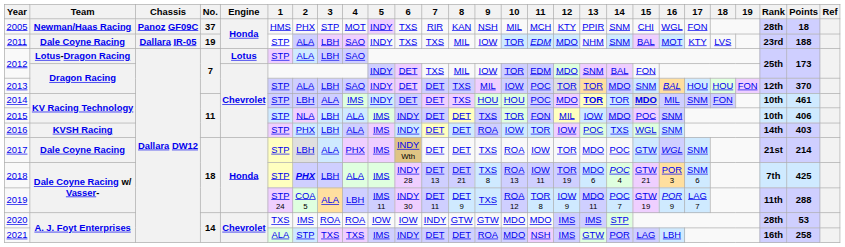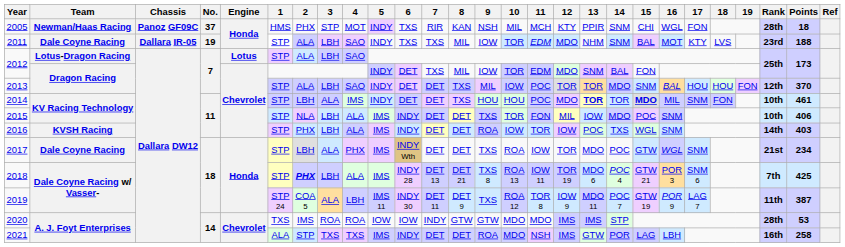 <table class="wikitable" style="text-align:center; font-size:85%">
 <tr>
 <th>Year</th>
 <th>Team</th>
 <th>Chassis</th>
 <th>No.</th>
 <th>Engine</th>
 <th>1</th>
 <th>2</th>
 <th>3</th>
 <th>4</th>
 <th>5</th>
 <th>6</th>
 <th>7</th>
 <th>8</th>
 <th>9</th>
 <th>10</th>
 <th>11</th>
 <th>12</th>
 <th>13</th>
 <th>14</th>
 <th>15</th>
 <th>16</th>
 <th>17</th>
 <th>18</th>
 <th>19</th>
 <th>Rank</th>
 <th>Points</th>
 <th>Ref</th>
 </tr>
 <tr>
 <td><a href='#'>2005</a></td>
 <th nowrap><a href='#'>Newman/Haas Racing</a></th>
 <th nowrap><a href='#'>Panoz</a> <a href='#'>GF09C</a></th>
 <th>37</th>
 <th rowspan=2><a href='#'>Honda</a></th>
 <td><a href='#'>HMS</a></td>
 <td><a href='#'>PHX</a></td>
 <td><a href='#'>STP</a></td>
 <td><a href='#'>MOT</a></td>
 <td style="background:#EFCFFF;"><a href='#'>INDY</a><br></td>
 <td><a href='#'>TXS</a></td>
 <td><a href='#'>RIR</a></td>
 <td><a href='#'>KAN</a></td>
 <td><a href='#'>NSH</a></td>
 <td><a href='#'>MIL</a></td>
 <td><a href='#'>MCH</a></td>
 <td><a href='#'>KTY</a></td>
 <td><a href='#'>PPIR</a></td>
 <td><a href='#'>SNM</a></td>
 <td><a href='#'>CHI</a></td>
 <td><a href='#'>WGL</a></td>
 <td><a href='#'>FON</a></td>
 <td colspan=2></td>
 <th style="background:#CFCFFF;">28th</th>
 <th style="background:#CFCFFF;">18</th>
 <th></th>
 </tr>
 <tr>
 <td><a href='#'>2011</a></td>
 <th nowrap><a href='#'>Dale Coyne Racing</a></th>
 <th nowrap><a href='#'>Dallara</a> <a href='#'>IR-05</a></th>
 <th>19</th>
 <td style="background:#FFFFFF;"><a href='#'>STP</a><br></td>
 <td style="background:#CFCFFF;"><a href='#'>ALA</a><br></td>
 <td style="background:#EFCFFF;"><a href='#'>LBH</a><br></td>
 <td style="background:#EFCFFF;"><a href='#'>SAO</a><br></td>
 <td><a href='#'>INDY</a></td>
 <td><a href='#'>TXS</a></td>
 <td><a href='#'>TXS</a></td>
 <td><a href='#'>MIL</a></td>
 <td><a href='#'>IOW</a></td>
 <td style="background:#CFEAFF;"><a href='#'>TOR</a><br></td>
 <td style="background:#CFEAFF;"><em><a href='#'>EDM</a></em><br></td>
 <td style="background:#CFEAFF;"><a href='#'>MDO</a><br></td>
 <td><a href='#'>NHM</a></td>
 <td style="background:#CFEAFF;"><a href='#'>SNM</a><br></td>
 <td style="background:#EFCFFF;"><a href='#'>BAL</a><br></td>
 <td style="background:#CFEAFF;"><a href='#'>MOT</a><br></td>
 <td><a href='#'>KTY</a></td>
 <td><a href='#'>LVS</a></td>
 <td></td>
 <th style="background:#CFCFFF;">23rd</th>
 <th style="background:#CFCFFF;">188</th>
 <th></th>
 </tr>
 <tr>
 <td rowspan=2><a href='#'>2012</a></td>
 <th nowrap><a href='#'>Lotus</a>-<a href='#'>Dragon Racing</a></th>
 <th rowspan=11 nowrap><a href='#'>Dallara</a> <a href='#'>DW12</a></th>
 <th rowspan=3>7</th>
 <th nowrap><a href='#'>Lotus</a></th>
 <td style="background:#EFCFFF;"><a href='#'>STP</a><br></td>
 <td style="background:#CFEAFF;"><a href='#'>ALA</a><br></td>
 <td style="background:#CFCFFF;"><a href='#'>LBH</a><br></td>
 <td style="background:#CFCFFF;"><a href='#'>SAO</a><br></td>
 <td colspan=15></td>
 <th rowspan=2 style="background:#CFCFFF;">25th</th>
 <th rowspan=2 style="background:#CFCFFF;">173</th>
 <th rowspan=2></th>
 </tr>
 <tr>
 <th rowspan=2 nowrap><a href='#'>Dragon Racing</a></th>
 <th rowspan=5><a href='#'>Chevrolet</a></th>
 <td colspan=4></td>
 <td style="background:#CFCFFF;"><a href='#'>INDY</a><br></td>
 <td style="background:#EFCFFF;"><a href='#'>DET</a><br></td>
 <td><a href='#'>TXS</a></td>
 <td><a href='#'>MIL</a></td>
 <td><a href='#'>IOW</a></td>
 <td style="background:#CFCFFF;"><a href='#'>TOR</a><br></td>
 <td style="background:#CFCFFF;"><a href='#'>EDM</a><br></td>
 <td style="background:#DFFFDF;"><a href='#'>MDO</a><br></td>
 <td style="background:#EFCFFF;"><a href='#'>SNM</a><br></td>
 <td style="background:#EFCFFF;"><a href='#'>BAL</a><br></td>
 <td><a href='#'>FON</a></td>
 <td colspan=4></td>
 </tr>
 <tr>
 <td><a href='#'>2013</a></td>
 <td style="background:#CFCFFF;"><a href='#'>STP</a><br></td>
 <td style="background:#CFCFFF;"><a href='#'>ALA</a><br></td>
 <td style="background:#CFCFFF;"><a href='#'>LBH</a><br></td>
 <td style="background:#CFCFFF;"><a href='#'>SAO</a><br></td>
 <td style="background:#EFCFFF;"><a href='#'>INDY</a><br></td>
 <td style="background:#EFCFFF;"><a href='#'>DET</a><br></td>
 <td style="background:#CFCFFF;"><a href='#'>DET</a><br></td>
 <td style="background:#CFCFFF;"><a href='#'>TXS</a><br></td>
 <td style="background:#EFCFFF;"><a href='#'>MIL</a><br></td>
 <td style="background:#CFCFFF;"><a href='#'>IOW</a><br></td>
 <td style="background:#CFCFFF;"><a href='#'>POC</a><br></td>
 <td style="background:#DFDFDF;"><a href='#'>TOR</a><br></td>
 <td style="background:#FFDF9F;"><a href='#'>TOR</a><br></td>
 <td style="background:#CFCFFF;"><a href='#'>MDO</a><br></td>
 <td style="background:#CFEAFF;"><a href='#'>SNM</a><br></td>
 <td style="background:#FFDF9F;"><em><a href='#'>BAL</a></em><br></td>
 <td style="background:#CFEAFF;"><a href='#'>HOU</a><br></td>
 <td style="background:#DFFFDF;"><a href='#'>HOU</a><br></td>
 <td style="background:#EFCFFF;"><a href='#'>FON</a><br></td>
 <th style="background:#CFCFFF;">12th</th>
 <th style="background:#CFCFFF;">370</th>
 <th></th>
 </tr>
 <tr>
 <td><a href='#'>2014</a></td>
 <th rowspan=2 nowrap><a href='#'>KV Racing Technology</a></th>
 <th rowspan=3>11</th>
 <td style="background:#CFCFFF;"><a href='#'>STP</a><br></td>
 <td style="background:#CFCFFF;"><a href='#'>LBH</a><br></td>
 <td style="background:#CFCFFF;"><a href='#'>ALA</a><br></td>
 <td style="background:#DFFFDF;"><a href='#'>IMS</a><br></td>
 <td style="background:#CFEAFF;"><a href='#'>INDY</a><br></td>
 <td style="background:#CFCFFF;"><a href='#'>DET</a><br></td>
 <td style="background:#EFCFFF;"><a href='#'>DET</a><br></td>
 <td style="background:#EFCFFF;"><a href='#'>TXS</a><br></td>
 <td style="background:#DFFFDF;"><a href='#'>HOU</a><br></td>
 <td style="background:#DFFFDF;"><a href='#'>HOU</a><br></td>
 <td style="background:#CFCFFF;"><a href='#'>POC</a><br></td>
 <td style="background:#EFCFFF;"><a href='#'>MDO</a><br></td>
 <td style="background:#FFFFBF;"><strong><a href='#'>TOR</a></strong><br></td>
 <td style="background:#CFEAFF;"><a href='#'>TOR</a><br></td>
 <td style="background:#DFDFDF;"><strong><a href='#'>MDO</a></strong><br></td>
 <td style="background:#CFCFFF;"><a href='#'>MIL</a><br></td>
 <td style="background:#CFCFFF;"><a href='#'>SNM</a><br></td>
 <td style="background:#CFCFFF;"><a href='#'>FON</a><br></td>
 <td></td>
 <th style="background:#CFEAFF;">10th</th>
 <th style="background:#CFEAFF;">461</th>
 <th></th>
 </tr>
 <tr>
 <td><a href='#'>2015</a></td>
 <td style="background:#CFEAFF;"><a href='#'>STP</a><br></td>
 <td style="background:#EFCFFF;"><a href='#'>NLA</a><br></td>
 <td style="background:#CFEAFF;"><a href='#'>LBH</a><br></td>
 <td style="background:#CFEAFF;"><a href='#'>ALA</a><br></td>
 <td style="background:#DFFFDF;"><a href='#'>IMS</a><br></td>
 <td style="background:#CFCFFF;"><a href='#'>INDY</a><br></td>
 <td style="background:#CFCFFF;"><a href='#'>DET</a><br></td>
 <td style="background:#FFFFBF;"><a href='#'>DET</a><br></td>
 <td style="background:#CFCFFF;"><a href='#'>TXS</a><br></td>
 <td style="background:#DFFFDF;"><a href='#'>TOR</a><br></td>
 <td style="background:#CFCFFF;"><a href='#'>FON</a><br></td>
 <td style="background:#FFFFBF;"><a href='#'>MIL</a><br></td>
 <td style="background:#CFEAFF;"><a href='#'>IOW</a><br></td>
 <td style="background:#CFCFFF;"><a href='#'>MDO</a><br></td>
 <td style="background:#EFCFFF;"><a href='#'>POC</a><br></td>
 <td style="background:#CFCFFF;"><a href='#'>SNM</a><br></td>
 <td colspan=3></td>
 <th style="background:#CFEAFF;">10th</th>
 <th style="background:#CFEAFF;">406</th>
 <th></th>
 </tr>
 <tr>
 <td><a href='#'>2016</a></td>
 <th nowrap><a href='#'>KVSH Racing</a></th>
 <td style="background:#EFCFFF;"><a href='#'>STP</a><br></td>
 <td style="background:#CFEAFF;"><a href='#'>PHX</a><br></td>
 <td style="background:#CFEAFF;"><a href='#'>LBH</a><br></td>
 <td style="background:#CFCFFF;"><a href='#'>ALA</a><br></td>
 <td style="background:#EFCFFF;"><a href='#'>IMS</a><br></td>
 <td style="background:#CFEAFF;"><a href='#'>INDY</a><br></td>
 <td style="background:#FFFFBF;"><a href='#'>DET</a><br></td>
 <td style="background:#CFEAFF;"><a href='#'>DET</a><br></td>
 <td style="background:#CFCFFF;"><a href='#'>ROA</a><br></td>
 <td style="background:#CFEAFF;"><a href='#'>IOW</a><br></td>
 <td style="background:#CFEAFF;"><a href='#'>TOR</a><br></td>
 <td style="background:#EFCFFF;"><a href='#'>IOW</a><br></td>
 <td style="background:#DFFFDF;"><a href='#'>POC</a><br></td>
 <td style="background:#CFEAFF;"><a href='#'>TXS</a><br></td>
 <td style="background:#DFFFDF;"><a href='#'>WGL</a><br></td>
 <td style="background:#CFEAFF;"><a href='#'>SNM</a><br></td>
 <td colspan=3></td>
 <th style="background:#CFCFFF;">14th</th>
 <th style="background:#CFCFFF;">403</th>
 <th></th>
 </tr>
 <tr>
 <td><a href='#'>2017</a></td>
 <th nowrap><a href='#'>Dale Coyne Racing</a></th>
 <th rowspan=3>18</th>
 <th rowspan=3><a href='#'>Honda</a></th>
 <td style="background:#FFFFBF;"><a href='#'>STP</a><br></td>
 <td style="background:#DFDFDF;"><a href='#'>LBH</a><br></td>
 <td style="background:#CFEAFF;"><a href='#'>ALA</a><br></td>
 <td style="background:#EFCFFF;"><a href='#'>PHX</a><br></td>
 <td style="background:#EFCFFF;"><a href='#'>IMS</a><br></td>
 <td style="background:#DFC484;"><a href='#'>INDY</a><br><small>Wth</small></td>
 <td><a href='#'>DET</a></td>
 <td><a href='#'>DET</a></td>
 <td><a href='#'>TXS</a></td>
 <td><a href='#'>ROA</a></td>
 <td><a href='#'>IOW</a></td>
 <td><a href='#'>TOR</a></td>
 <td><a href='#'>MDO</a></td>
 <td><a href='#'>POC</a></td>
 <td style="background:#CFEAFF;"><a href='#'>GTW</a><br></td>
 <td style="background:#CFCFFF;"><em><a href='#'>WGL</a></em><br></td>
 <td style="background:#CFEAFF;"><a href='#'>SNM</a><br></td>
 <td colspan=2></td>
 <th style="background:#CFCFFF;">21st</th>
-<th style="background:#CFCFFF;">214</th>
+<th style="background:#CFCFFF;">234</th>
 <th></th>
 </tr>
 <tr>
 <td><a href='#'>2018</a></td>
 <th rowspan=2 nowrap><a href='#'>Dale Coyne Racing</a> w/<br><a href='#'>Vasser</a>-</th>
 <td style="background:#FFFFBF;"><a href='#'>STP</a><br></td>
 <td style="background:#CFCFFF;"><strong><em><a href='#'>PHX</a></em></strong><br></td>
 <td style="background:#CFCFFF;"><a href='#'>LBH</a><br></td>
 <td style="background:#DFFFDF;"><a href='#'>ALA</a><br></td>
 <td style="background:#DFFFDF;"><a href='#'>IMS</a><br></td>
 <td style="background:#EFCFFF;"><a href='#'>INDY</a><br><small>28</small></td>
 <td style="background:#CFCFFF;"><a href='#'>DET</a><br><small>13</small></td>
 <td style="background:#CFCFFF;"><a href='#'>DET</a><br><small>21</small></td>
 <td style="background:#CFEAFF;"><a href='#'>TXS</a><br><small>8</small></td>
 <td style="background:#CFCFFF;"><a href='#'>ROA</a><br><small>13</small></td>
 <td style="background:#CFCFFF;"><a href='#'>IOW</a><br><small>11</small></td>
 <td style="background:#CFCFFF;"><a href='#'>TOR</a><br><small>19</small></td>
 <td style="background:#CFEAFF;"><a href='#'>MDO</a><br><small>6</small></td>
 <td style="background:#DFFFDF;"><em><a href='#'>POC</a></em><br><small>4</small></td>
 <td style="background:#EFCFFF;"><a href='#'>GTW</a><br><small>21</small></td>
 <td style="background:#FFDF9F;"><a href='#'>POR</a><br><small>3</small></td>
 <td style="background:#CFEAFF;"><a href='#'>SNM</a><br><small>6</small></td>
 <td colspan=2></td>
 <th style="background:#CFEAFF;">7th</th>
 <th style="background:#CFEAFF;">425</th>
 <th></th>
 </tr>
 <tr>
 <td><a href='#'>2019</a></td>
 <td style="background:#EFCFFF;"><a href='#'>STP</a><br><small>24</small></td>
 <td style="background:#DFFFDF;"><a href='#'>COA</a><br><small>5</small></td>
 <td style="background:#FFDF9F;"><a href='#'>ALA</a><br></td>
 <td style="background:#CFCFFF;"><a href='#'>LBH</a><br></td>
 <td style="background:#CFCFFF;"><a href='#'>IMS</a><br><small>11</small></td>
 <td style="background:#EFCFFF;"><a href='#'>INDY</a><br><small>30</small></td>
 <td style="background:#CFCFFF;"><a href='#'>DET</a><br><small>11</small></td>
 <td style="background:#CFEAFF;"><a href='#'>DET</a><br><small>9</small></td>
 <td style="background:#CFEAFF;"><a href='#'>TXS</a><br></td>
 <td style="background:#CFCFFF;"><a href='#'>ROA</a><br><small>12</small></td>
 <td style="background:#CFEAFF;"><a href='#'>TOR</a><br><small>8</small></td>
 <td style="background:#CFEAFF;"><a href='#'>IOW</a><br><small>9</small></td>
 <td style="background:#CFCFFF;"><a href='#'>MDO</a><br><small>11</small></td>
 <td style="background:#CFEAFF;"><a href='#'>POC</a><br><small>7</small></td>
 <td style="background:#EFCFFF;"><a href='#'>GTW</a><br><small>19</small></td>
 <td style="background:#CFEAFF;"><em><a href='#'>POR</a></em><br><small>9</small></td>
 <td style="background:#CFEAFF;"><a href='#'>LAG</a><br><small>7</small></td>
 <td colspan=2></td>
 <th style="background:#CFCFFF;">11th</th>
-<th style="background:#CFCFFF;">288</th>
+<th style="background:#CFCFFF;">387</th>
 <th></th>
 </tr>
 <tr>
 <td><a href='#'>2020</a></td>
 <th rowspan=2 nowrap><a href='#'>A. J. Foyt Enterprises</a></th>
 <th rowspan=2>14</th>
 <th rowspan=2><a href='#'>Chevrolet</a></th>
 <td><a href='#'>TXS</a></td>
 <td><a href='#'>IMS</a></td>
 <td><a href='#'>ROA</a></td>
 <td><a href='#'>ROA</a></td>
 <td><a href='#'>IOW</a></td>
 <td><a href='#'>IOW</a></td>
 <td><a href='#'>INDY</a></td>
 <td><a href='#'>GTW</a></td>
 <td><a href='#'>GTW</a></td>
 <td><a href='#'>MDO</a></td>
 <td><a href='#'>MDO</a></td>
 <td style="background:#CFCFFF;"><a href='#'>IMS</a><br></td>
 <td style="background:#CFCFFF;"><a href='#'>IMS</a><br></td>
 <td style="background:#DFFFDF;"><a href='#'>STP</a><br></td>
 <td colspan=5></td>
 <th style="background:#CFCFFF;">28th</th>
 <th style="background:#CFCFFF;">53</th>
 <th></th>
 </tr>
 <tr>
 <td><a href='#'>2021</a></td>
 <td style="background:#DFFFDF;"><a href='#'>ALA</a><br></td>
 <td style="background:#CFEAFF;"><a href='#'>STP</a><br></td>
 <td style="background:#EFCFFF;"><a href='#'>TXS</a><br></td>
 <td style="background:#EFCFFF;"><a href='#'>TXS</a><br></td>
 <td style="background:#CFCFFF;"><a href='#'>IMS</a><br></td>
 <td style="background:#CFCFFF;"><a href='#'>INDY</a><br></td>
 <td style="background:#CFCFFF;"><a href='#'>DET</a><br></td>
 <td style="background:#CFCFFF;"><a href='#'>DET</a><br></td>
 <td style="background:#CFCFFF;"><a href='#'>ROA</a><br></td>
 <td style="background:#CFCFFF;"><a href='#'>MDO</a><br></td>
 <td style="background:#EFCFFF;"><a href='#'>NSH</a><br></td>
 <td style="background:#CFCFFF;"><a href='#'>IMS</a><br></td>
 <td style="background:#DFFFDF;"><a href='#'>GTW</a><br></td>
 <td style="background:#CFCFFF;"><a href='#'>POR</a><br></td>
 <td style="background:#CFCFFF;"><a href='#'>LAG</a><br></td>
 <td style="background:#CFEAFF;"><a href='#'>LBH</a><br></td>
 <td colspan=3></td>
 <th style="background:#CFCFFF;">16th</th>
 <th style="background:#CFCFFF;">258</th>
 <th></th>
 </tr>
 </table>
